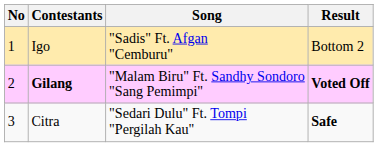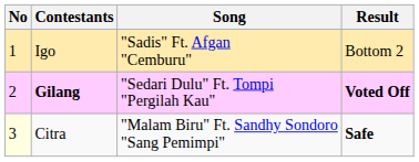 <table class="wikitable">
 <tr>
 <th>No</th>
 <th>Contestants</th>
 <th>Song </th>
 <th>Result</th>
 </tr>
 <tr bgcolor="ffebad">
 <td>1</td>
 <td>Igo</td>
 <td>"Sadis" Ft. <a href='#'>Afgan</a>  <br> "Cemburu" </td>
 <td>Bottom 2</td>
 </tr>
 <tr bgcolor="ffccff">
 <td>2</td>
 <td><strong>Gilang</strong></td>
-<td>"Malam Biru" Ft. <a href='#'>Sandhy Sondoro</a>  <br> "Sang Pemimpi" </td>
+<td>"Sedari Dulu" Ft. <a href='#'>Tompi</a>  <br> "Pergilah Kau" </td>
 <td><strong>Voted Off</strong></td>
 </tr>
 <tr>
-<td>3</td>
+<td style="background: lightyellow;">3</td>
 <td>Citra</td>
-<td>"Sedari Dulu" Ft. <a href='#'>Tompi</a>  <br> "Pergilah Kau" </td>
+<td>"Malam Biru" Ft. <a href='#'>Sandhy Sondoro</a>  <br> "Sang Pemimpi" </td>
 <td><strong>Safe</strong></td>
 </tr>
 </table>
